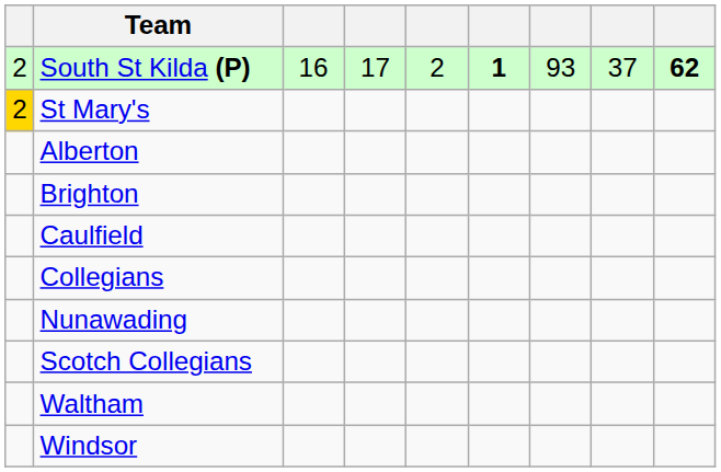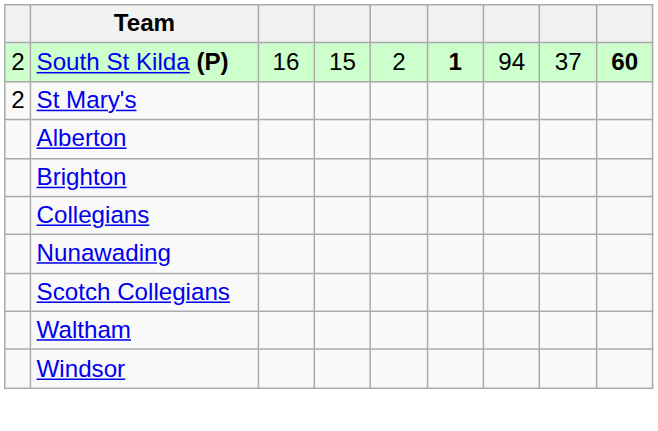 <table class="wikitable" style="text-align:center; margin-bottom:0">
 <tr>
 <th style="width:10px"></th>
 <th style="width:35%;">Team</th>
 <th style="width:30px;"></th>
 <th style="width:30px;"></th>
 <th style="width:30px;"></th>
 <th style="width:30px;"></th>
 <th style="width:30px;"></th>
 <th style="width:30px;"></th>
 <th style="width:30px;"></th>
 </tr>
 <tr style="background:#ccffcc;">
 <td>2</td>
 <td style="text-align:left;"><a href='#'>South St Kilda</a> <strong>(P)</strong></td>
 <td>16</td>
-<td>17</td>
+<td>15</td>
 <td>2</td>
 <td><strong>1</strong></td>
-<td>93</td>
+<td>94</td>
 <td>37</td>
-<td><strong>62</strong></td>
+<td><strong>60</strong></td>
 </tr>
 <tr>
-<td style="background: gold;">2</td>
+<td>2</td>
 <td style="text-align:left;"><a href='#'>St Mary's</a></td>
 <td></td>
 <td></td>
 <td></td>
 <td></td>
 <td></td>
 <td></td>
 <td></td>
 </tr>
 <tr>
 <td></td>
 <td style="text-align:left;"><a href='#'>Alberton</a></td>
 <td></td>
 <td></td>
 <td></td>
 <td></td>
 <td></td>
 <td></td>
 <td></td>
 </tr>
 <tr>
 <td></td>
 <td style="text-align:left;"><a href='#'>Brighton</a></td>
-<td></td>
-<td></td>
-<td></td>
-<td></td>
-<td></td>
-<td></td>
-<td></td>
-</tr>
-<tr>
-<td></td>
-<td style="text-align:left;"><a href='#'>Caulfield</a></td>
 <td></td>
 <td></td>
 <td></td>
 <td></td>
 <td></td>
 <td></td>
 <td></td>
 </tr>
 <tr>
 <td></td>
 <td style="text-align:left;"><a href='#'>Collegians</a></td>
 <td></td>
 <td></td>
 <td></td>
 <td></td>
 <td></td>
 <td></td>
 <td></td>
 </tr>
 <tr>
 <td></td>
 <td style="text-align:left;"><a href='#'>Nunawading</a></td>
 <td></td>
 <td></td>
 <td></td>
 <td></td>
 <td></td>
 <td></td>
 <td></td>
 </tr>
 <tr>
 <td></td>
 <td style="text-align:left;"><a href='#'>Scotch Collegians</a></td>
 <td></td>
 <td></td>
 <td></td>
 <td></td>
 <td></td>
 <td></td>
 <td></td>
 </tr>
 <tr>
 <td></td>
 <td style="text-align:left;"><a href='#'>Waltham</a></td>
 <td></td>
 <td></td>
 <td></td>
 <td></td>
 <td></td>
 <td></td>
 <td></td>
 </tr>
 <tr>
 <td></td>
 <td style="text-align:left;"><a href='#'>Windsor</a></td>
 <td></td>
 <td></td>
 <td></td>
 <td></td>
 <td></td>
 <td></td>
 <td></td>
 </tr>
 </table>
